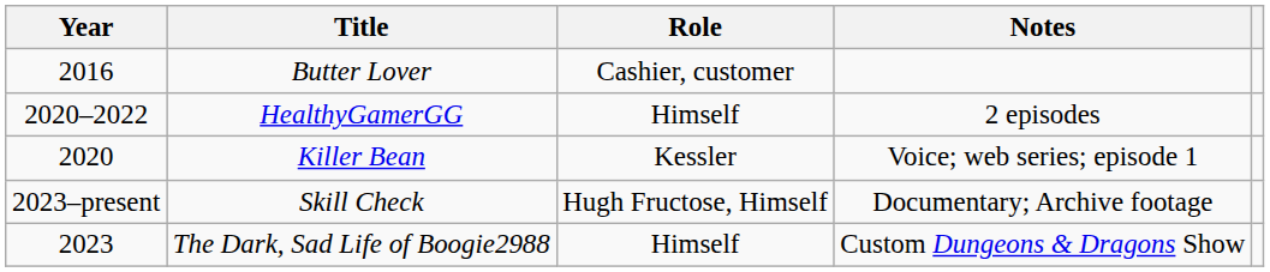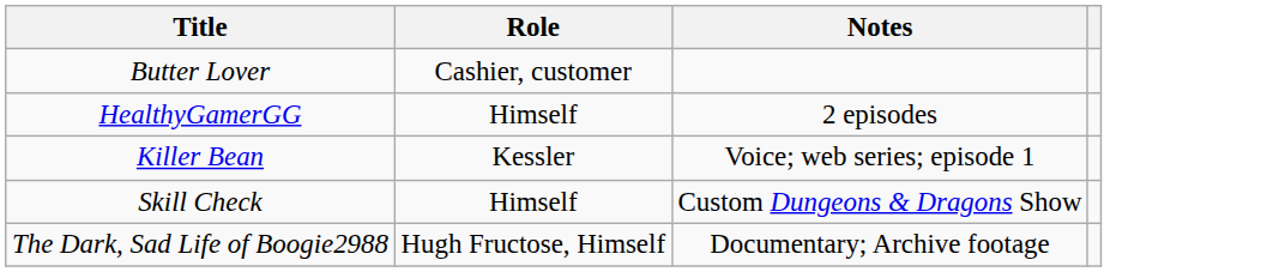 <table class="wikitable" style="text-align:center;">
 <tr>
-<th>Year</th>
 <th>Title</th>
 <th>Role</th>
 <th class="unsortable">Notes</th>
 <th></th>
 </tr>
 <tr>
-<td>2016</td>
 <td><em>Butter Lover</em></td>
 <td>Cashier, customer</td>
 <td></td>
 <td></td>
 </tr>
 <tr>
-<td>2020–2022</td>
 <td><em><a href='#'>HealthyGamerGG</a></em></td>
 <td>Himself</td>
 <td>2 episodes</td>
 <td style="text-align:center;"></td>
 </tr>
 <tr>
-<td>2020</td>
 <td><em><a href='#'>Killer Bean</a></em></td>
 <td>Kessler</td>
 <td>Voice; web series; episode 1</td>
 <td></td>
 </tr>
 <tr>
-<td>2023–present</td>
 <td><em>Skill Check</em></td>
+<td>Himself</td>
+<td>Custom <em><a href='#'>Dungeons & Dragons</a></em> Show</td>
+<td></td>
+</tr>
+<tr>
+<td><em>The Dark, Sad Life of Boogie2988</em></td>
 <td>Hugh Fructose, Himself</td>
 <td>Documentary; Archive footage</td>
 <td></td>
 </tr>
-<tr>
-<td>2023</td>
-<td><em>The Dark, Sad Life of Boogie2988</em></td>
-<td>Himself</td>
-<td>Custom <em><a href='#'>Dungeons & Dragons</a></em> Show</td>
-<td></td>
-</tr>
 </table>
